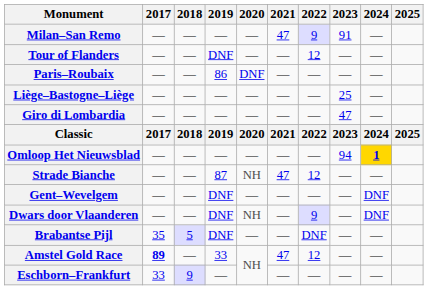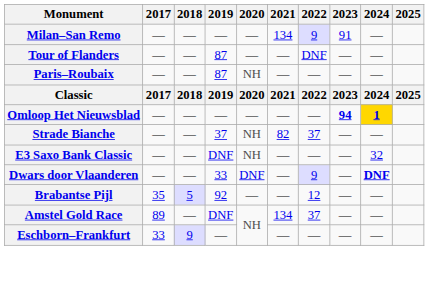 <table class="wikitable plainrowheaders">
 <tr>
 <th>Monument</th>
 <th scope="col">2017</th>
 <th scope="col">2018</th>
 <th scope="col">2019</th>
 <th scope="col">2020</th>
 <th scope="col">2021</th>
 <th scope="col">2022</th>
 <th scope="col">2023</th>
 <th scope="col">2024</th>
 <th scope="col">2025</th>
 </tr>
 <tr style="text-align:center;">
 <th scope="row"><a href='#'>Milan–San Remo</a></th>
 <td>—</td>
 <td>—</td>
 <td>—</td>
 <td>—</td>
-<td><a href='#'>47</a></td>
+<td><a href='#'>134</a></td>
 <td style="background:#ddf;"><a href='#'>9</a></td>
 <td><a href='#'>91</a></td>
 <td>—</td>
 <td></td>
 </tr>
 <tr style="text-align:center;">
 <th scope="row"><a href='#'>Tour of Flanders</a></th>
 <td>—</td>
 <td>—</td>
-<td><a href='#'>DNF</a></td>
+<td><a href='#'>87</a></td>
 <td>—</td>
 <td>—</td>
-<td><a href='#'>12</a></td>
+<td><a href='#'>DNF</a></td>
 <td>—</td>
 <td>—</td>
 <td></td>
 </tr>
 <tr style="text-align:center;">
 <th scope="row"><a href='#'>Paris–Roubaix</a></th>
 <td>—</td>
 <td>—</td>
-<td><a href='#'>86</a></td>
-<td><a href='#'>DNF</a></td>
+<td><a href='#'>87</a></td>
+<td style="color:#4d4d4d;">NH</td>
 <td>—</td>
 <td>—</td>
 <td>—</td>
-<td>—</td>
-<td></td>
-</tr>
-<tr style="text-align:center;">
-<th scope="row"><a href='#'>Liège–Bastogne–Liège</a></th>
-<td>—</td>
-<td>—</td>
-<td>—</td>
-<td>—</td>
-<td>—</td>
-<td>—</td>
-<td><a href='#'>25</a></td>
-<td>—</td>
-<td></td>
-</tr>
-<tr style="text-align:center;">
-<th scope="row"><a href='#'>Giro di Lombardia</a></th>
-<td>—</td>
-<td>—</td>
-<td>—</td>
-<td>—</td>
-<td>—</td>
-<td>—</td>
-<td><a href='#'>47</a></td>
 <td>—</td>
 <td></td>
 </tr>
 <tr>
 <th>Classic</th>
 <th scope="col">2017</th>
 <th scope="col">2018</th>
 <th scope="col">2019</th>
 <th scope="col">2020</th>
 <th scope="col">2021</th>
 <th scope="col">2022</th>
 <th scope="col">2023</th>
 <th scope="col">2024</th>
 <th scope="col">2025</th>
 </tr>
 <tr style="text-align:center;">
 <th scope="row"><a href='#'>Omloop Het Nieuwsblad</a></th>
 <td>—</td>
 <td>—</td>
 <td>—</td>
 <td>—</td>
 <td>—</td>
 <td>—</td>
-<td><a href='#'>94</a></td>
+<td><strong><a href='#'>94</a></strong></td>
 <td style="background:gold"><a href='#'><strong>1</strong></a></td>
 <td></td>
 </tr>
 <tr style="text-align:center;">
 <th scope="row"><a href='#'>Strade Bianche</a></th>
 <td>—</td>
 <td>—</td>
-<td><a href='#'>87</a></td>
+<td><a href='#'>37</a></td>
 <td style="color:#4d4d4d;">NH</td>
-<td><a href='#'>47</a></td>
+<td><a href='#'>82</a></td>
+<td><a href='#'>37</a></td>
+<td>—</td>
+<td>—</td>
+<td></td>
+</tr>
+<tr style="text-align:center;">
+<th scope="row"><a href='#'>E3 Saxo Bank Classic</a></th>
+<td>—</td>
+<td>—</td>
+<td><a href='#'>DNF</a></td>
+<td style="color:#4d4d4d;">NH</td>
+<td>—</td>
+<td>—</td>
+<td>—</td>
+<td><a href='#'>32</a></td>
+<td></td>
+</tr>
+<tr style="text-align:center;">
+<th scope="row"><a href='#'>Dwars door Vlaanderen</a></th>
+<td>—</td>
+<td>—</td>
+<td><a href='#'>33</a></td>
+<td><a href='#'>DNF</a></td>
+<td>—</td>
+<td style="background:#ddf;"><a href='#'>9</a></td>
+<td>—</td>
+<td><strong><a href='#'>DNF</a></strong></td>
+<td></td>
+</tr>
+<tr style="text-align:center;">
+<th scope="row"><a href='#'>Brabantse Pijl</a></th>
+<td><a href='#'>35</a></td>
+<td style="background:#ddf;"><a href='#'>5</a></td>
+<td><a href='#'>92</a></td>
+<td>—</td>
+<td>—</td>
 <td><a href='#'>12</a></td>
 <td>—</td>
 <td>—</td>
 <td></td>
 </tr>
 <tr style="text-align:center;">
-<th scope="row"><a href='#'>Gent–Wevelgem</a></th>
-<td>—</td>
+<th scope="row"><a href='#'>Amstel Gold Race</a></th>
+<td><a href='#'>89</a></td>
 <td>—</td>
 <td><a href='#'>DNF</a></td>
-<td>—</td>
-<td>—</td>
-<td>—</td>
-<td>—</td>
-<td><a href='#'>DNF</a></td>
-<td></td>
-</tr>
-<tr style="text-align:center;">
-<th scope="row"><a href='#'>Dwars door Vlaanderen</a></th>
-<td>—</td>
-<td>—</td>
-<td><a href='#'>DNF</a></td>
-<td style="color:#4d4d4d;">NH</td>
-<td>—</td>
-<td style="background:#ddf;"><a href='#'>9</a></td>
-<td>—</td>
-<td><a href='#'>DNF</a></td>
-<td></td>
-</tr>
-<tr style="text-align:center;">
-<th scope="row"><a href='#'>Brabantse Pijl</a></th>
-<td><a href='#'>35</a></td>
-<td style="background:#ddf;"><a href='#'>5</a></td>
-<td><a href='#'>DNF</a></td>
-<td>—</td>
-<td>—</td>
-<td><a href='#'>DNF</a></td>
-<td>—</td>
-<td>—</td>
-<td></td>
-</tr>
-<tr style="text-align:center;">
-<th scope="row"><a href='#'>Amstel Gold Race</a></th>
-<td><strong><a href='#'>89</a></strong></td>
-<td>—</td>
-<td><a href='#'>33</a></td>
 <td style="color:#4d4d4d;" rowspan=2>NH</td>
-<td><a href='#'>47</a></td>
-<td><a href='#'>12</a></td>
+<td><a href='#'>134</a></td>
+<td><a href='#'>37</a></td>
 <td>—</td>
 <td>—</td>
 <td></td>
 </tr>
 <tr style="text-align:center;">
 <th scope="row"><a href='#'>Eschborn–Frankfurt</a></th>
 <td><a href='#'>33</a></td>
 <td style="background:#ddf;"><a href='#'>9</a></td>
 <td>—</td>
 <td>—</td>
 <td>—</td>
 <td>—</td>
 <td>—</td>
 <td></td>
 </tr>
 </table>
